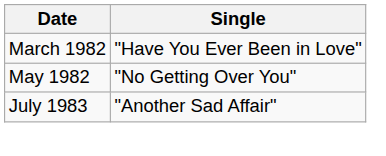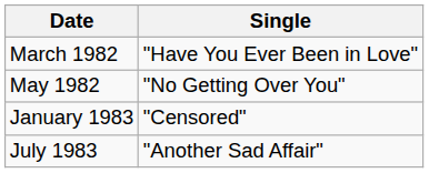 <table class="wikitable">
 <tr>
 <th>Date</th>
 <th>Single</th>
 </tr>
 <tr>
 <td>March 1982</td>
 <td>"Have You Ever Been in Love"</td>
 </tr>
 <tr>
 <td>May 1982</td>
 <td>"No Getting Over You"</td>
 </tr>
 <tr>
+<td>January 1983</td>
+<td>"Censored"</td>
+</tr>
+<tr>
 <td>July 1983</td>
 <td>"Another Sad Affair"</td>
 </tr>
 </table>
